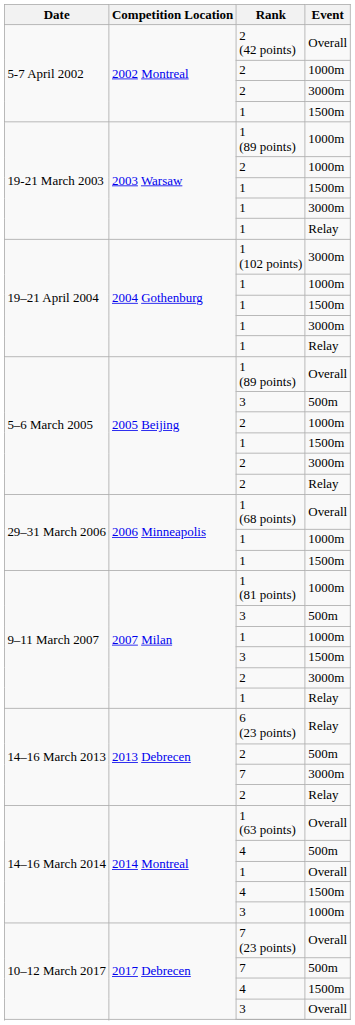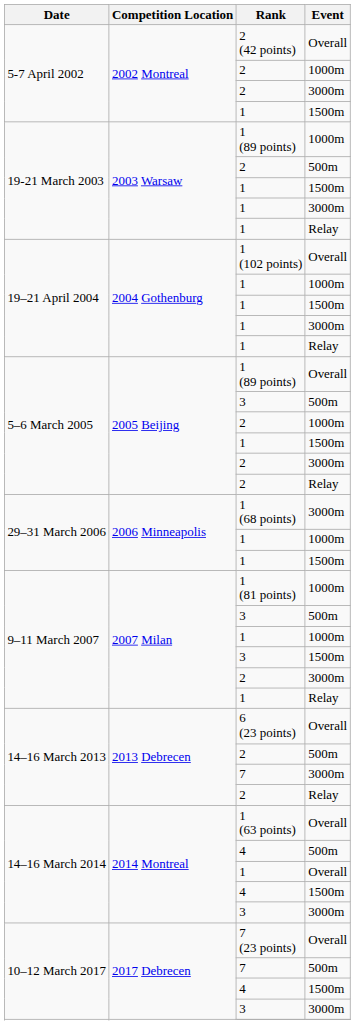 <table class="sortable wikitable" style="font-size:100%" style="text-align:center">
 <tr>
 <th>Date</th>
 <th>Competition Location</th>
 <th>Rank</th>
 <th>Event</th>
 </tr>
 <tr>
 <td rowspan=4>5-7 April 2002</td>
 <td rowspan=4><a href='#'>2002</a>  <a href='#'>Montreal</a></td>
 <td> 2<br>(42 points)</td>
 <td>Overall</td>
 </tr>
 <tr>
 <td> 2</td>
 <td>1000m</td>
 </tr>
 <tr>
 <td> 2</td>
 <td>3000m</td>
 </tr>
 <tr>
 <td> 1</td>
 <td>1500m</td>
 </tr>
 <tr>
 <td rowspan=5>19-21 March 2003</td>
 <td rowspan=5><a href='#'>2003</a>  <a href='#'>Warsaw</a></td>
 <td> 1<br>(89 points)</td>
 <td>1000m</td>
 </tr>
 <tr>
 <td> 2</td>
-<td>1000m</td>
+<td>500m</td>
 </tr>
 <tr>
 <td> 1</td>
 <td>1500m</td>
 </tr>
 <tr>
 <td> 1</td>
 <td>3000m</td>
 </tr>
 <tr>
 <td> 1</td>
 <td>Relay</td>
 </tr>
 <tr>
 <td rowspan=5>19–21 April 2004</td>
 <td rowspan=5><a href='#'>2004</a>  <a href='#'>Gothenburg</a></td>
 <td> 1<br>(102 points)</td>
-<td>3000m</td>
+<td>Overall</td>
 </tr>
 <tr>
 <td> 1</td>
 <td>1000m</td>
 </tr>
 <tr>
 <td> 1</td>
 <td>1500m</td>
 </tr>
 <tr>
 <td> 1</td>
 <td>3000m</td>
 </tr>
 <tr>
 <td> 1</td>
 <td>Relay</td>
 </tr>
 <tr>
 <td rowspan=6>5–6 March 2005</td>
 <td rowspan=6><a href='#'>2005</a>  <a href='#'>Beijing</a></td>
 <td> 1<br>(89 points)</td>
 <td>Overall</td>
 </tr>
 <tr>
 <td> 3</td>
 <td>500m</td>
 </tr>
 <tr>
 <td> 2</td>
 <td>1000m</td>
 </tr>
 <tr>
 <td> 1</td>
 <td>1500m</td>
 </tr>
 <tr>
 <td> 2</td>
 <td>3000m</td>
 </tr>
 <tr>
 <td> 2</td>
 <td>Relay</td>
 </tr>
 <tr>
 <td rowspan=3>29–31 March 2006</td>
 <td rowspan=3><a href='#'>2006</a>  <a href='#'>Minneapolis</a></td>
 <td> 1<br>(68 points)</td>
-<td>Overall</td>
+<td>3000m</td>
 </tr>
 <tr>
 <td> 1</td>
 <td>1000m</td>
 </tr>
 <tr>
 <td> 1</td>
 <td>1500m</td>
 </tr>
 <tr>
 <td rowspan=6>9–11 March 2007</td>
 <td rowspan=6><a href='#'>2007</a>  <a href='#'>Milan</a></td>
 <td> 1<br>(81 points)</td>
 <td>1000m</td>
 </tr>
 <tr>
 <td> 3</td>
 <td>500m</td>
 </tr>
 <tr>
 <td> 1</td>
 <td>1000m</td>
 </tr>
 <tr>
 <td> 3</td>
 <td>1500m</td>
 </tr>
 <tr>
 <td> 2</td>
 <td>3000m</td>
 </tr>
 <tr>
 <td> 1</td>
 <td>Relay</td>
 </tr>
 <tr>
 <td rowspan=4>14–16 March 2013</td>
 <td rowspan=4><a href='#'>2013</a>  <a href='#'>Debrecen</a></td>
 <td>6 <br>(23 points)</td>
-<td>Relay</td>
+<td>Overall</td>
 </tr>
 <tr>
 <td> 2</td>
 <td>500m</td>
 </tr>
 <tr>
 <td>7</td>
 <td>3000m</td>
 </tr>
 <tr>
 <td> 2</td>
 <td>Relay</td>
 </tr>
 <tr>
 <td rowspan=5>14–16 March 2014</td>
 <td rowspan=5><a href='#'>2014</a>  <a href='#'>Montreal</a></td>
 <td> 1<br>(63 points)</td>
 <td>Overall</td>
 </tr>
 <tr>
 <td>4</td>
 <td>500m</td>
 </tr>
 <tr>
 <td> 1</td>
 <td>Overall</td>
 </tr>
 <tr>
 <td>4</td>
 <td>1500m</td>
 </tr>
 <tr>
 <td> 3</td>
-<td>1000m</td>
+<td>3000m</td>
 </tr>
 <tr>
 <td rowspan=5>10–12 March 2017</td>
 <td rowspan=5><a href='#'>2017</a>  <a href='#'>Debrecen</a></td>
 <td>7<br>(23 points)</td>
 <td>Overall</td>
 </tr>
 <tr>
 <td>7</td>
 <td>500m</td>
 </tr>
 <tr>
 <td>4</td>
 <td>1500m</td>
 </tr>
 <tr>
 <td> 3</td>
-<td>Overall</td>
+<td>3000m</td>
 </tr>
 <tr>
 </tr>
 </table>
